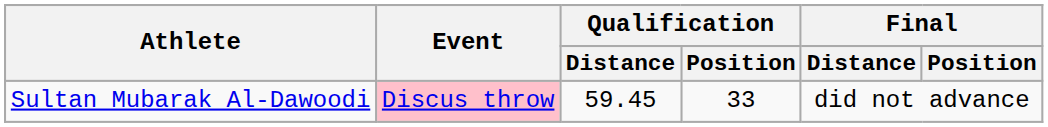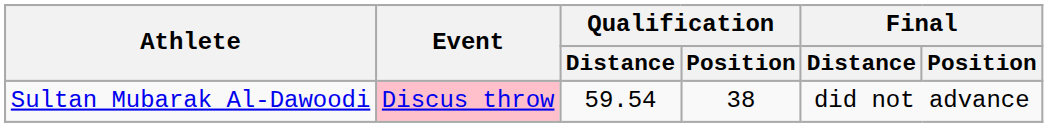 <table class=wikitable style="font-size:90%">
 <tr>
 <th rowspan="2">Athlete</th>
 <th rowspan="2">Event</th>
 <th colspan="2">Qualification</th>
 <th colspan="2">Final</th>
 </tr>
 <tr style="font-size:95%">
 <th>Distance</th>
 <th>Position</th>
 <th>Distance</th>
 <th>Position</th>
 </tr>
 <tr align=center>
 <td align=left><a href='#'>Sultan Mubarak Al-Dawoodi</a></td>
 <td align=left style="background: pink;"><a href='#'>Discus throw</a></td>
-<td>59.45</td>
-<td>33</td>
+<td>59.54</td>
+<td>38</td>
 <td colspan=2>did not advance</td>
 </tr>
 </table>
